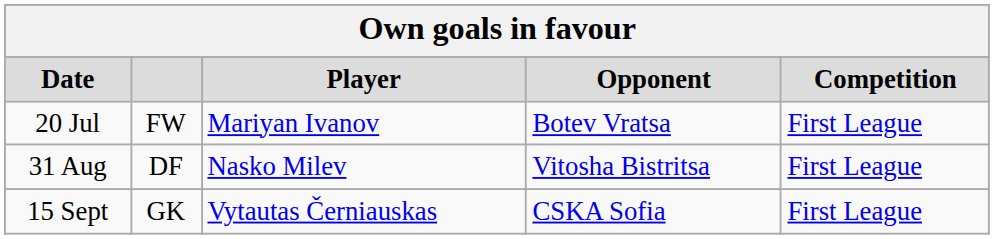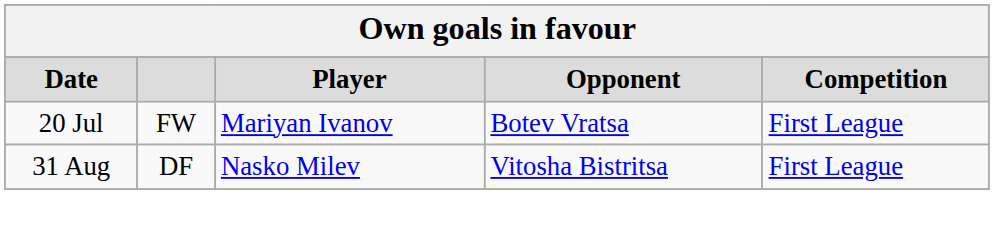 <table class="wikitable"  style="font-size:90%; width:85%;">
 <tr>
 <th colspan="5" style="font-size:120%">Own goals in favour</th>
 </tr>
 <tr>
 <th style="background:#dcdcdc;">Date</th>
 <th style="background:#dcdcdc;"></th>
 <th style="background:#dcdcdc;">Player</th>
 <th style="background:#dcdcdc;">Opponent</th>
 <th style="background:#dcdcdc;">Competition</th>
 </tr>
 <tr>
 <td style="text-align:center;">20 Jul</td>
 <td style="text-align:center;">FW</td>
 <td> <a href='#'>Mariyan Ivanov</a></td>
 <td><a href='#'>Botev Vratsa</a></td>
 <td><a href='#'>First League</a></td>
 </tr>
 <tr>
 <td style="text-align:center;">31 Aug</td>
 <td style="text-align:center;">DF</td>
 <td> <a href='#'>Nasko Milev</a></td>
 <td><a href='#'>Vitosha Bistritsa</a></td>
 <td><a href='#'>First League</a></td>
 </tr>
-<tr>
-<td style="text-align:center;">15 Sept</td>
-<td style="text-align:center;">GK</td>
-<td> <a href='#'>Vytautas Černiauskas</a></td>
-<td><a href='#'>CSKA Sofia</a></td>
-<td><a href='#'>First League</a></td>
-</tr>
 </table>
